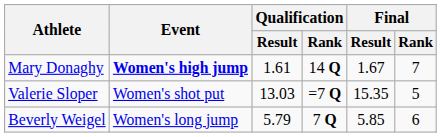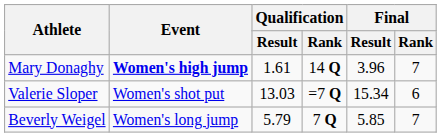 <table class=wikitable style="font-size:90%">
 <tr>
 <th rowspan="2">Athlete</th>
 <th rowspan="2">Event</th>
 <th colspan="2">Qualification</th>
 <th colspan="2">Final</th>
 </tr>
 <tr style="font-size:95%">
 <th>Result</th>
 <th>Rank</th>
 <th>Result</th>
 <th>Rank</th>
 </tr>
 <tr align=center>
 <td align=left><a href='#'>Mary Donaghy</a></td>
 <td align=left><strong><a href='#'>Women's high jump</a></strong></td>
 <td>1.61</td>
 <td>14 <strong>Q</strong></td>
-<td>1.67</td>
+<td>3.96</td>
 <td>7</td>
 </tr>
 <tr align=center>
 <td align=left><a href='#'>Valerie Sloper</a></td>
 <td align=left><a href='#'>Women's shot put</a></td>
 <td>13.03</td>
 <td>=7 <strong>Q</strong></td>
-<td>15.35</td>
-<td>5</td>
+<td>15.34</td>
+<td>6</td>
 </tr>
 <tr align=center>
 <td align=left><a href='#'>Beverly Weigel</a></td>
 <td align=left><a href='#'>Women's long jump</a></td>
 <td>5.79</td>
 <td>7 <strong>Q</strong></td>
 <td>5.85</td>
-<td>6</td>
+<td>7</td>
 </tr>
 </table>
